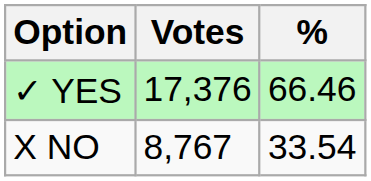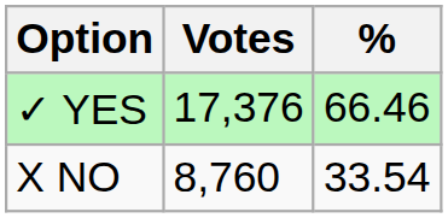 <table class="wikitable">
 <tr>
 <th>Option</th>
 <th>Votes</th>
 <th>%</th>
 </tr>
 <tr>
 <td style=background:#bbf8be>✓ YES</td>
 <td style=background:#bbf8be>17,376</td>
 <td style=background:#bbf8be>66.46</td>
 </tr>
 <tr>
 <td>X NO</td>
-<td>8,767</td>
+<td>8,760</td>
 <td>33.54</td>
 </tr>
 </table>
